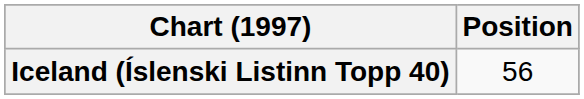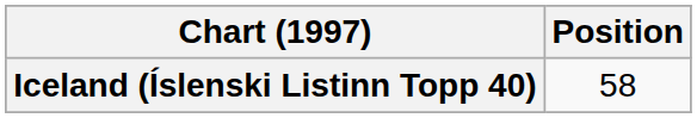 <table class="wikitable plainrowheaders" style="text-align:center">
 <tr>
 <th scope="col">Chart (1997)</th>
 <th scope="col">Position</th>
 </tr>
 <tr>
 <th scope="row">Iceland (Íslenski Listinn Topp 40)</th>
-<td>56</td>
+<td>58</td>
 </tr>
 </table>
